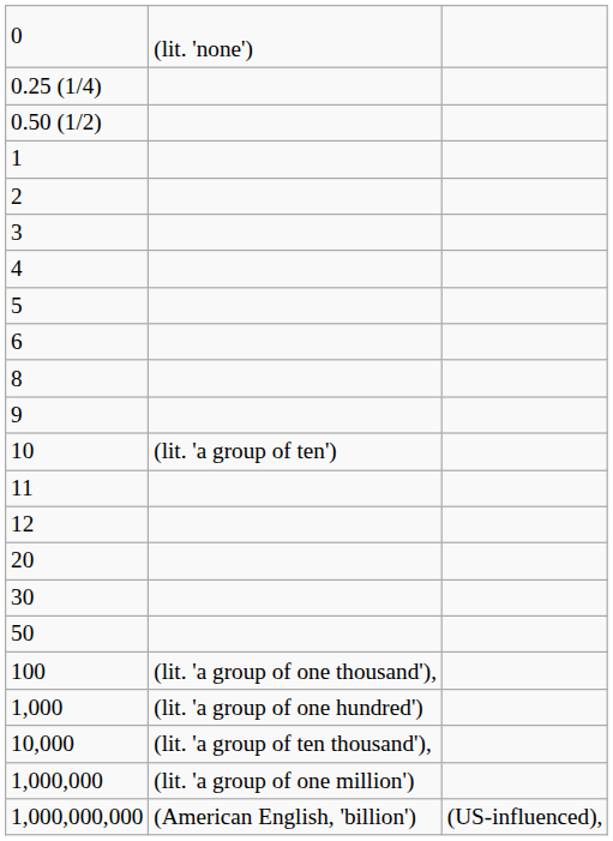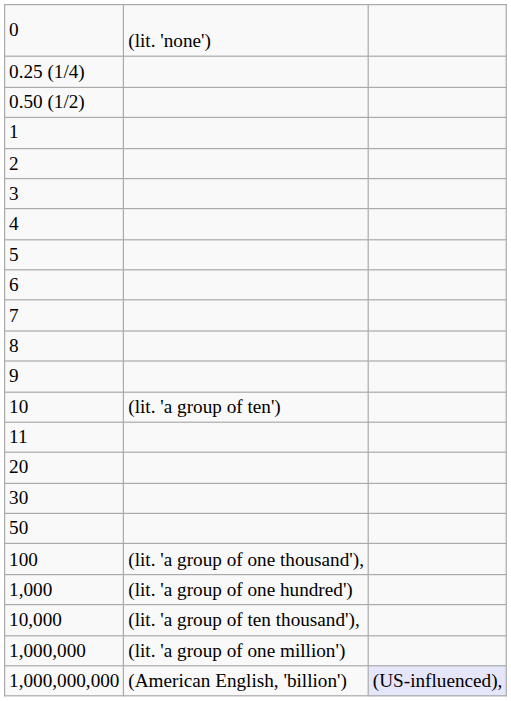 <table class="wikitable" style="margin:auto:" align="center" style="text-align:center">
 <tr>
 <td>0</td>
 <td> <br>  (lit. 'none')</td>
 <td></td>
 </tr>
 <tr>
 <td>0.25 (1/4)</td>
 <td></td>
 <td></td>
 </tr>
 <tr>
 <td>0.50 (1/2)</td>
 <td></td>
 <td></td>
 </tr>
 <tr>
 <td>1</td>
 <td></td>
 <td></td>
 </tr>
 <tr>
 <td>2</td>
 <td></td>
 <td></td>
 </tr>
 <tr>
 <td>3</td>
 <td></td>
 <td></td>
 </tr>
 <tr>
 <td>4</td>
 <td></td>
 <td></td>
 </tr>
 <tr>
 <td>5</td>
 <td></td>
 <td></td>
 </tr>
 <tr>
 <td>6</td>
 <td></td>
 <td></td>
 </tr>
 <tr>
+<td>7</td>
+<td></td>
+<td></td>
+</tr>
+<tr>
 <td>8</td>
 <td></td>
 <td></td>
 </tr>
 <tr>
 <td>9</td>
 <td></td>
 <td></td>
 </tr>
 <tr>
 <td>10</td>
 <td> (lit. 'a group of ten')</td>
 <td></td>
 </tr>
 <tr>
 <td>11</td>
-<td></td>
-<td></td>
-</tr>
-<tr>
-<td>12</td>
 <td></td>
 <td></td>
 </tr>
 <tr>
 <td>20</td>
 <td></td>
 <td></td>
 </tr>
 <tr>
 <td>30</td>
 <td></td>
 <td></td>
 </tr>
 <tr>
 <td>50</td>
 <td></td>
 <td></td>
 </tr>
 <tr>
 <td>100</td>
 <td> (lit. 'a group of one thousand'), </td>
 <td></td>
 </tr>
 <tr>
 <td>1,000</td>
 <td> (lit. 'a group of one hundred')</td>
 <td></td>
 </tr>
 <tr>
 <td>10,000</td>
 <td> (lit. 'a group of ten thousand'), </td>
 <td></td>
 </tr>
 <tr>
 <td>1,000,000</td>
 <td> (lit. 'a group of one million')</td>
 <td></td>
 </tr>
 <tr>
 <td>1,000,000,000</td>
 <td> (American English, 'billion')</td>
-<td> (US-influenced), </td>
+<td style="background: lavender;"> (US-influenced), </td>
 </tr>
 </table>
